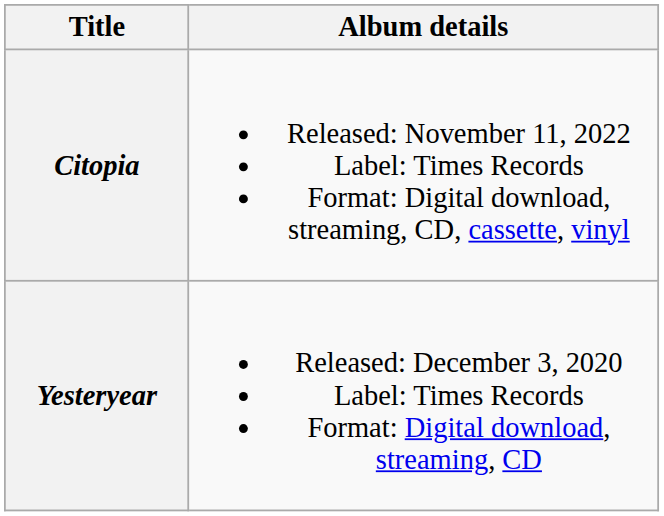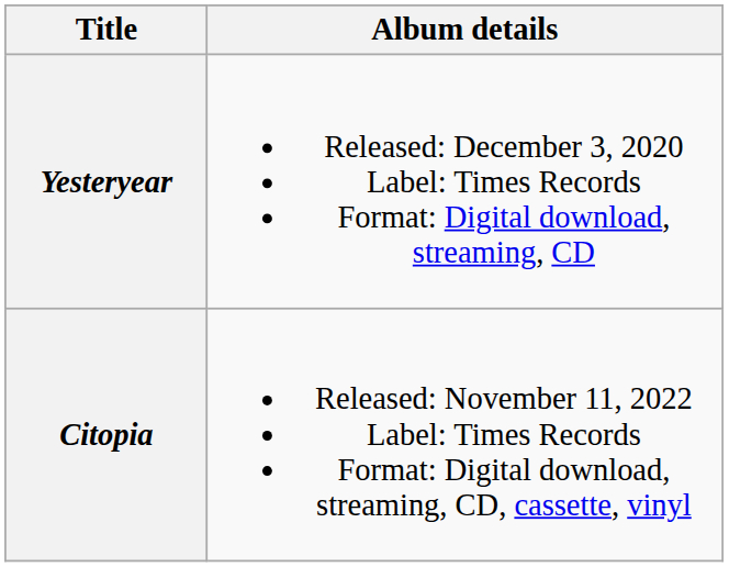 <table class="wikitable plainrowheaders" style="text-align:center;">
 <tr>
 <th scope="col" style="width:6em;">Title</th>
 <th scope="col" style="width:16em;">Album details</th>
 </tr>
 <tr>
+<th scope="row"><em>Yesteryear</em></th>
+<td><br><ul><li>Released: December 3, 2020</li><li>Label: Times Records</li><li>Format: <a href='#'>Digital download</a>, <a href='#'>streaming</a>, <a href='#'>CD</a></li></ul></td>
+</tr>
+<tr>
 <th scope="row"><em>Citopia</em></th>
 <td><br><ul><li>Released: November 11, 2022</li><li>Label: Times Records</li><li>Format: Digital download, streaming, CD, <a href='#'>cassette</a>, <a href='#'>vinyl</a></li></ul></td>
 </tr>
-<tr>
-<th scope="row"><em>Yesteryear</em></th>
-<td><br><ul><li>Released: December 3, 2020</li><li>Label: Times Records</li><li>Format: <a href='#'>Digital download</a>, <a href='#'>streaming</a>, <a href='#'>CD</a></li></ul></td>
-</tr>
 </table>
